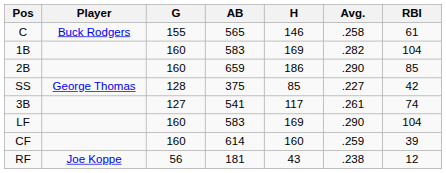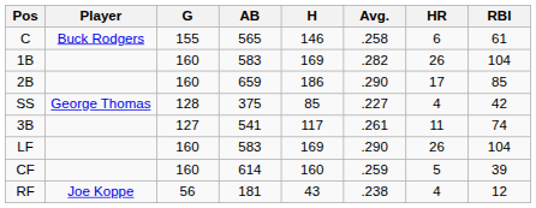 <table class="wikitable sortable">
 <tr>
 <th bgcolor="#DDDDFF" width="5%">Pos</th>
 <th bgcolor="#DDDDFF" width="16%">Player</th>
 <th bgcolor="#DDDDFF" width="9%">G</th>
 <th bgcolor="#DDDDFF" width="9%">AB</th>
 <th bgcolor="#DDDDFF" width="9%">H</th>
 <th bgcolor="#DDDDFF" width="9%">Avg.</th>
+<th bgcolor="#DDDDFF" width="9%">HR</th>
 <th bgcolor="#DDDDFF" width="9%">RBI</th>
 </tr>
 <tr align="center">
 <td>C</td>
 <td><a href='#'>Buck Rodgers</a></td>
 <td>155</td>
 <td>565</td>
 <td>146</td>
 <td>.258</td>
+<td>6</td>
 <td>61</td>
 </tr>
 <tr align="center">
 <td>1B</td>
 <td></td>
 <td>160</td>
 <td>583</td>
 <td>169</td>
 <td>.282</td>
+<td>26</td>
 <td>104</td>
 </tr>
 <tr align="center">
 <td>2B</td>
 <td></td>
 <td>160</td>
 <td>659</td>
 <td>186</td>
 <td>.290</td>
+<td>17</td>
 <td>85</td>
 </tr>
 <tr align="center">
 <td>SS</td>
 <td><a href='#'>George Thomas</a></td>
 <td>128</td>
 <td>375</td>
 <td>85</td>
 <td>.227</td>
+<td>4</td>
 <td>42</td>
 </tr>
 <tr align="center">
 <td>3B</td>
 <td></td>
 <td>127</td>
 <td>541</td>
 <td>117</td>
 <td>.261</td>
+<td>11</td>
 <td>74</td>
 </tr>
 <tr align="center">
 <td>LF</td>
 <td></td>
 <td>160</td>
 <td>583</td>
 <td>169</td>
 <td>.290</td>
+<td>26</td>
 <td>104</td>
 </tr>
 <tr align="center">
 <td>CF</td>
 <td></td>
 <td>160</td>
 <td>614</td>
 <td>160</td>
 <td>.259</td>
+<td>5</td>
 <td>39</td>
 </tr>
 <tr align="center">
 <td>RF</td>
 <td><a href='#'>Joe Koppe</a></td>
 <td>56</td>
 <td>181</td>
 <td>43</td>
 <td>.238</td>
+<td>4</td>
 <td>12</td>
 </tr>
 </table>
